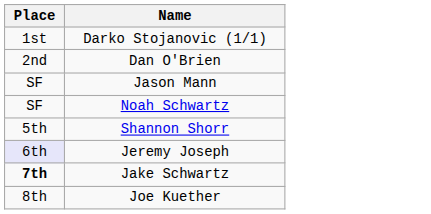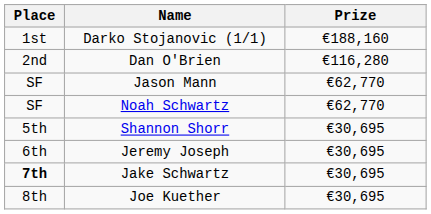 <table class="wikitable">
 <tr>
 <th width="50">Place</th>
 <th width="200">Name</th>
+<th width="125">Prize</th>
 </tr>
 <tr>
 <td align="center">1st</td>
 <td align="center">Darko Stojanovic (1/1)</td>
+<td align="center">€188,160</td>
 </tr>
 <tr>
 <td align="center">2nd</td>
 <td align="center">Dan O'Brien</td>
+<td align="center">€116,280</td>
 </tr>
 <tr>
 <td align="center">SF</td>
 <td align="center">Jason Mann</td>
+<td align="center">€62,770</td>
 </tr>
 <tr>
 <td align="center">SF</td>
 <td align="center"><a href='#'>Noah Schwartz</a></td>
+<td align="center">€62,770</td>
 </tr>
 <tr>
 <td align="center">5th</td>
 <td align="center"><a href='#'>Shannon Shorr</a></td>
+<td align="center">€30,695</td>
 </tr>
 <tr>
-<td align="center" style="background: lavender;">6th</td>
+<td align="center">6th</td>
 <td align="center">Jeremy Joseph</td>
+<td align="center">€30,695</td>
 </tr>
 <tr>
 <td align="center"><strong>7th</strong></td>
 <td align="center">Jake Schwartz</td>
+<td align="center">€30,695</td>
 </tr>
 <tr>
 <td align="center">8th</td>
 <td align="center">Joe Kuether</td>
+<td align="center">€30,695</td>
 </tr>
 </table>
